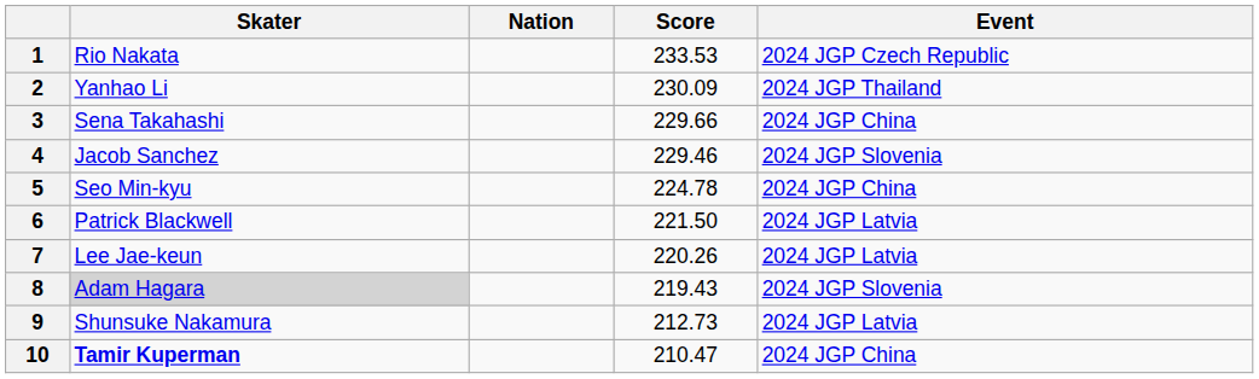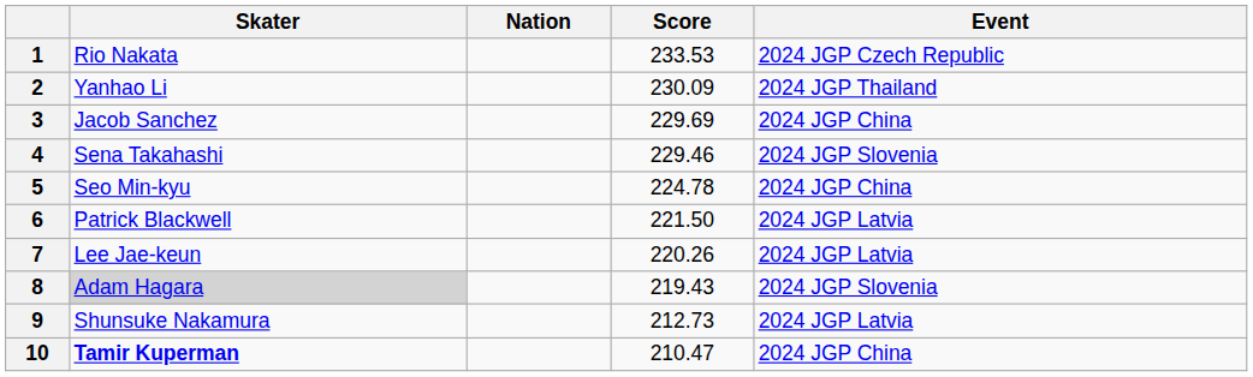 <table class="wikitable sortable" style="text-align:left; width:75%">
 <tr>
 <th scope="col"></th>
 <th scope="col">Skater</th>
 <th scope="col">Nation</th>
 <th scope="col">Score</th>
 <th scope="col">Event</th>
 </tr>
 <tr>
 <th scope="row">1</th>
 <td><a href='#'>Rio Nakata</a></td>
 <td></td>
 <td style="text-align:center">233.53</td>
 <td><a href='#'>2024 JGP Czech Republic</a></td>
 </tr>
 <tr>
 <th scope="row">2</th>
 <td><a href='#'>Yanhao Li</a></td>
 <td></td>
 <td style="text-align:center">230.09</td>
 <td><a href='#'>2024 JGP Thailand</a></td>
 </tr>
 <tr>
 <th scope="row">3</th>
-<td><a href='#'>Sena Takahashi</a></td>
+<td><a href='#'>Jacob Sanchez</a></td>
 <td></td>
-<td style="text-align:center">229.66</td>
+<td style="text-align:center">229.69</td>
 <td><a href='#'>2024 JGP China</a></td>
 </tr>
 <tr>
 <th scope="row">4</th>
-<td><a href='#'>Jacob Sanchez</a></td>
+<td><a href='#'>Sena Takahashi</a></td>
 <td></td>
 <td style="text-align:center">229.46</td>
 <td><a href='#'>2024 JGP Slovenia</a></td>
 </tr>
 <tr>
 <th scope="row">5</th>
 <td><a href='#'>Seo Min-kyu</a></td>
 <td></td>
 <td style="text-align:center">224.78</td>
 <td><a href='#'>2024 JGP China</a></td>
 </tr>
 <tr>
 <th scope="row">6</th>
 <td><a href='#'>Patrick Blackwell</a></td>
 <td></td>
 <td style="text-align:center">221.50</td>
 <td><a href='#'>2024 JGP Latvia</a></td>
 </tr>
 <tr>
 <th scope="row">7</th>
 <td><a href='#'>Lee Jae-keun</a></td>
 <td></td>
 <td style="text-align:center">220.26</td>
 <td><a href='#'>2024 JGP Latvia</a></td>
 </tr>
 <tr>
 <th scope="row">8</th>
 <td style="background: lightgrey;"><a href='#'>Adam Hagara</a></td>
 <td></td>
 <td style="text-align:center">219.43</td>
 <td><a href='#'>2024 JGP Slovenia</a></td>
 </tr>
 <tr>
 <th scope="row">9</th>
 <td><a href='#'>Shunsuke Nakamura</a></td>
 <td></td>
 <td style="text-align:center">212.73</td>
 <td><a href='#'>2024 JGP Latvia</a></td>
 </tr>
 <tr>
 <th scope="row">10</th>
 <td><strong><a href='#'>Tamir Kuperman</a></strong></td>
 <td></td>
 <td style="text-align:center">210.47</td>
 <td><a href='#'>2024 JGP China</a></td>
 </tr>
 </table>
